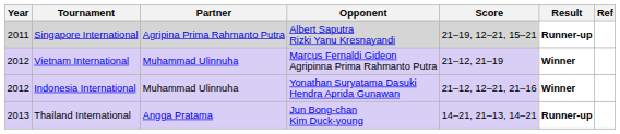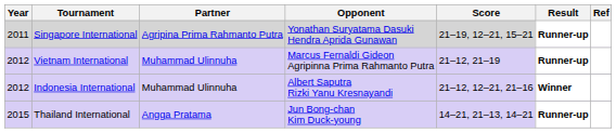 <table class="sortable wikitable" style="font-size: 90%">
 <tr>
 <th>Year</th>
 <th>Tournament</th>
 <th>Partner</th>
 <th>Opponent</th>
 <th>Score</th>
 <th>Result</th>
 <th>Ref</th>
 </tr>
 <tr style="background:#D5D5D5">
 <td align="center">2011</td>
 <td align="left"><a href='#'>Singapore International</a></td>
 <td align="left"> <a href='#'>Agripina Prima Rahmanto Putra</a></td>
-<td align="left"> <a href='#'>Albert Saputra</a><br> <a href='#'>Rizki Yanu Kresnayandi</a></td>
+<td align="left"> <a href='#'>Yonathan Suryatama Dasuki</a><br> <a href='#'>Hendra Aprida Gunawan</a></td>
 <td align="left">21–19, 12–21, 15–21</td>
 <td style="text-align:left; background:white"> <strong>Runner-up</strong></td>
 <td style="text-align:center; background:white"></td>
 </tr>
 <tr style="background:#D8CEF6">
 <td align="center">2012</td>
 <td align="left"><a href='#'>Vietnam International</a></td>
 <td align="left"> <a href='#'>Muhammad Ulinnuha</a></td>
 <td align="left"> <a href='#'>Marcus Fernaldi Gideon</a><br> Agripinna Prima Rahmanto Putra</td>
 <td align="left">21–12, 21–19</td>
-<td style="text-align:left; background:white"> <strong>Winner</strong></td>
+<td style="text-align:left; background:white"> <strong>Runner-up</strong></td>
 <td style="text-align:center; background:white"></td>
 </tr>
 <tr style="background:#D8CEF6">
 <td align="center">2012</td>
 <td align="left"><a href='#'>Indonesia International</a></td>
 <td align="left"> Muhammad Ulinnuha</td>
-<td align="left"> <a href='#'>Yonathan Suryatama Dasuki</a><br> <a href='#'>Hendra Aprida Gunawan</a></td>
+<td align="left"> <a href='#'>Albert Saputra</a><br> <a href='#'>Rizki Yanu Kresnayandi</a></td>
 <td align="left">21–12, 12–21, 21–16</td>
 <td style="text-align:left; background:white"> <strong>Winner</strong></td>
 <td style="text-align:center; background:white"></td>
 </tr>
 <tr style="background:#D8CEF6">
-<td align="center">2013</td>
+<td align="center">2015</td>
 <td align="left">Thailand International</td>
 <td align="left"> <a href='#'>Angga Pratama</a></td>
 <td align="left"> <a href='#'>Jun Bong-chan</a><br> <a href='#'>Kim Duck-young</a></td>
 <td align="left">14–21, 21–13, 14–21</td>
 <td style="text-align:left; background:white"> <strong>Runner-up</strong></td>
 <td style="text-align:center; background:white"></td>
 </tr>
 </table>
